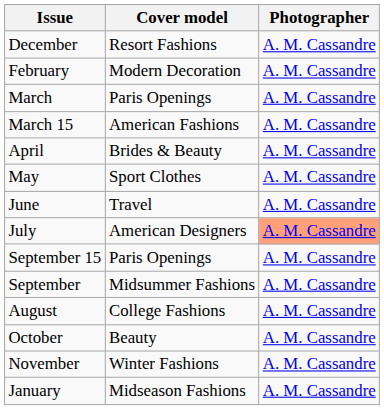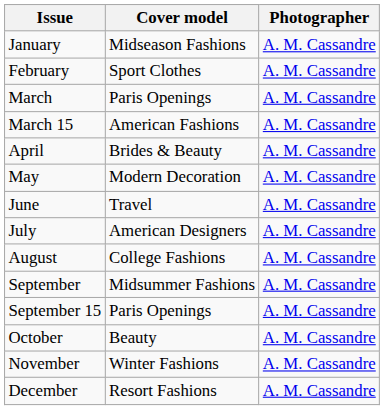 <table class="sortable wikitable">
 <tr>
 <th>Issue</th>
 <th>Cover model</th>
 <th>Photographer</th>
 </tr>
 <tr>
-<td>December</td>
-<td>Resort Fashions</td>
+<td>January</td>
+<td>Midseason Fashions</td>
 <td><a href='#'>A. M. Cassandre</a></td>
 </tr>
 <tr>
 <td>February</td>
-<td>Modern Decoration</td>
+<td>Sport Clothes</td>
 <td><a href='#'>A. M. Cassandre</a></td>
 </tr>
 <tr>
 <td>March</td>
 <td>Paris Openings</td>
 <td><a href='#'>A. M. Cassandre</a></td>
 </tr>
 <tr>
 <td>March 15</td>
 <td>American Fashions</td>
 <td><a href='#'>A. M. Cassandre</a></td>
 </tr>
 <tr>
 <td>April</td>
 <td>Brides & Beauty</td>
 <td><a href='#'>A. M. Cassandre</a></td>
 </tr>
 <tr>
 <td>May</td>
-<td>Sport Clothes</td>
+<td>Modern Decoration</td>
 <td><a href='#'>A. M. Cassandre</a></td>
 </tr>
 <tr>
 <td>June</td>
 <td>Travel</td>
 <td><a href='#'>A. M. Cassandre</a></td>
 </tr>
 <tr>
 <td>July</td>
 <td>American Designers</td>
-<td style="background: lightsalmon;"><a href='#'>A. M. Cassandre</a></td>
+<td><a href='#'>A. M. Cassandre</a></td>
 </tr>
 <tr>
-<td>September 15</td>
-<td>Paris Openings</td>
+<td>August</td>
+<td>College Fashions</td>
 <td><a href='#'>A. M. Cassandre</a></td>
 </tr>
 <tr>
 <td>September</td>
 <td>Midsummer Fashions</td>
 <td><a href='#'>A. M. Cassandre</a></td>
 </tr>
 <tr>
-<td>August</td>
-<td>College Fashions</td>
+<td>September 15</td>
+<td>Paris Openings</td>
 <td><a href='#'>A. M. Cassandre</a></td>
 </tr>
 <tr>
 <td>October</td>
 <td>Beauty</td>
 <td><a href='#'>A. M. Cassandre</a></td>
 </tr>
 <tr>
 <td>November</td>
 <td>Winter Fashions</td>
 <td><a href='#'>A. M. Cassandre</a></td>
 </tr>
 <tr>
-<td>January</td>
-<td>Midseason Fashions</td>
+<td>December</td>
+<td>Resort Fashions</td>
 <td><a href='#'>A. M. Cassandre</a></td>
 </tr>
 </table>
